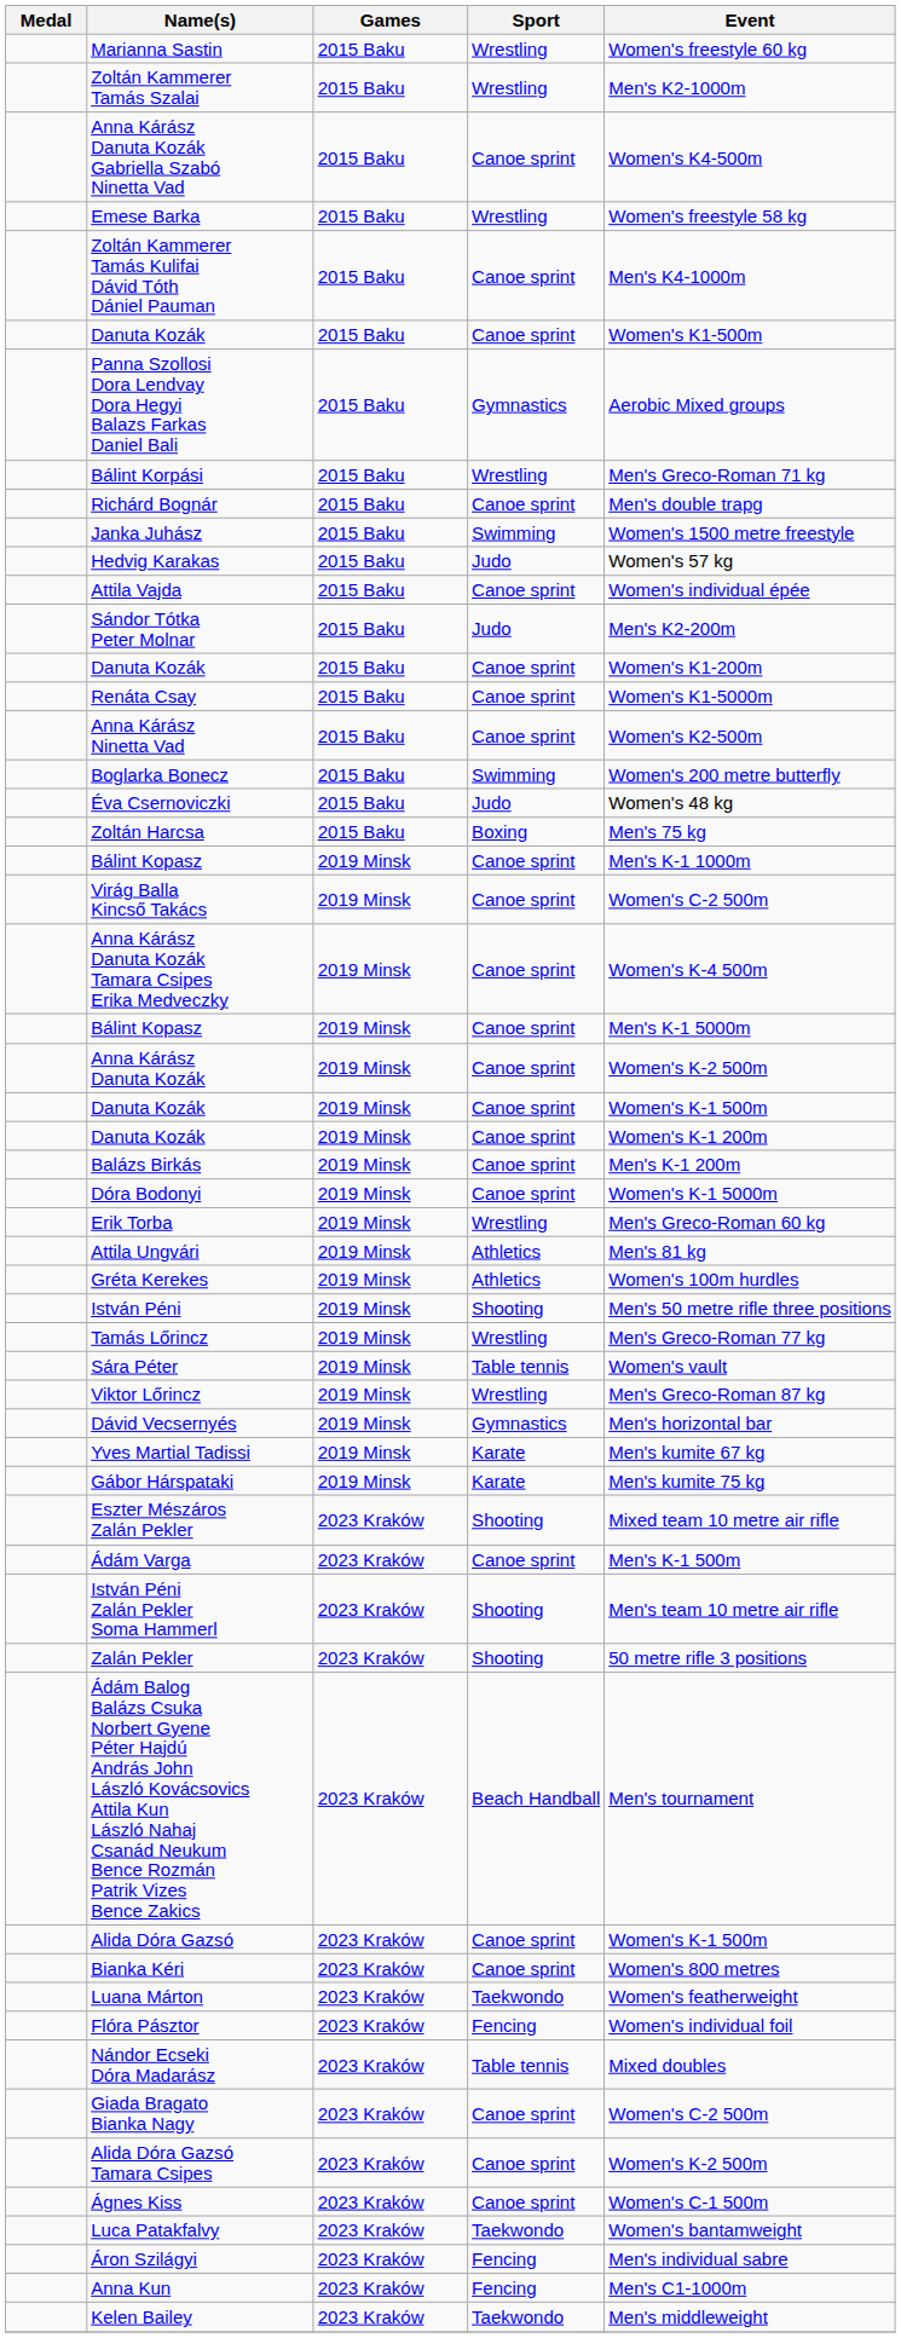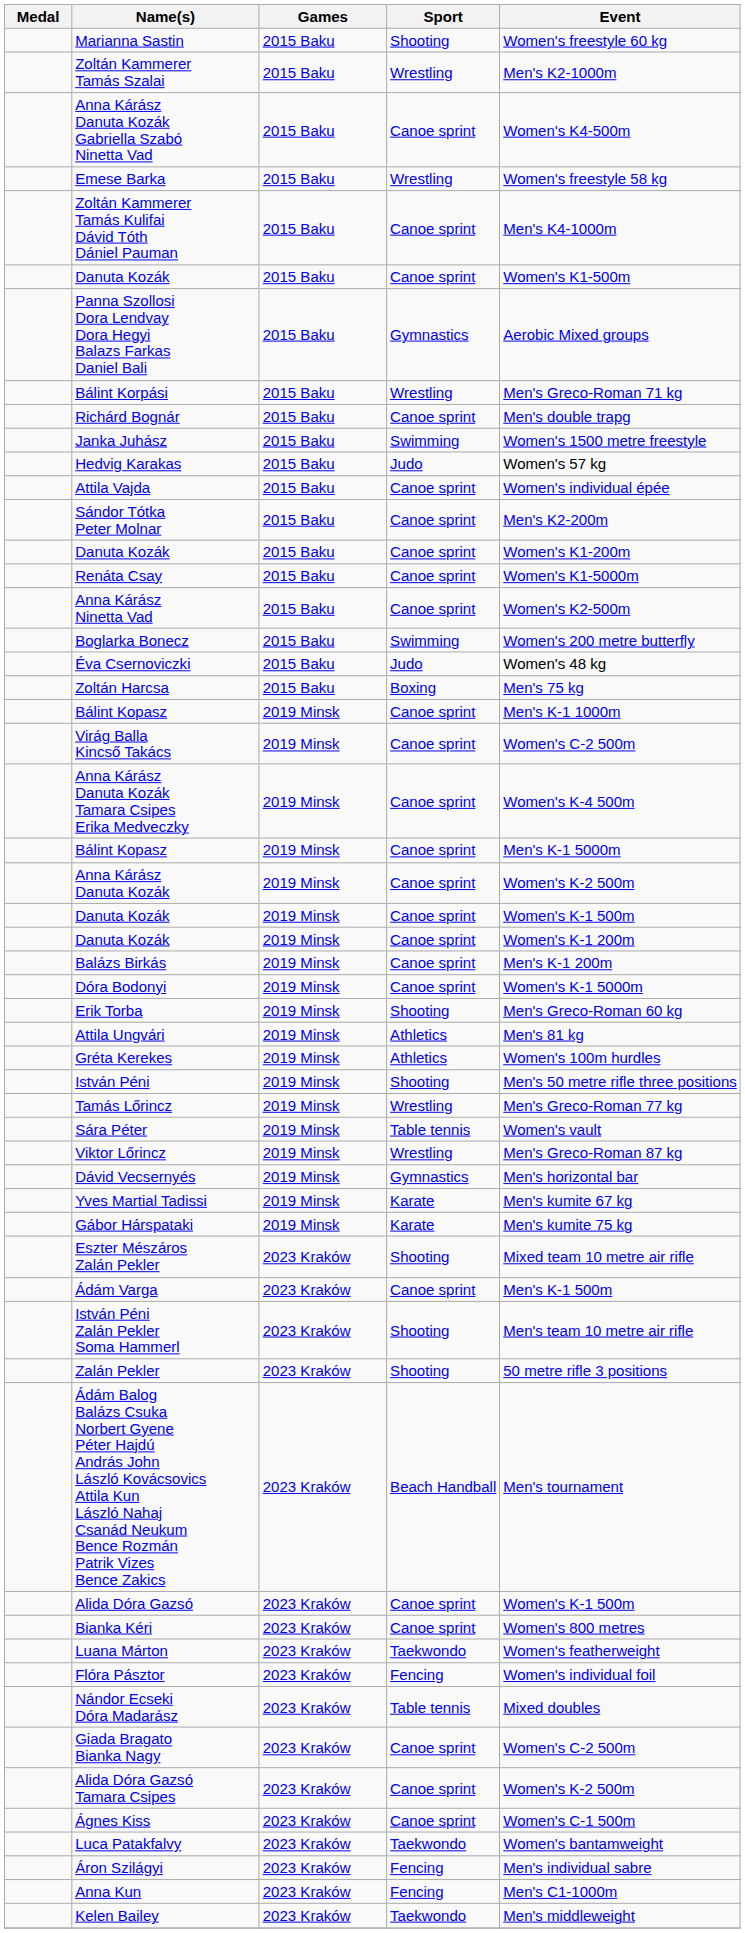 <table class="wikitable sortable" style="font-size: 95%;">
 <tr>
 <th style="width:4em">Medal</th>
 <th style="width:12em">Name(s)</th>
 <th style="width:8em">Games</th>
 <th>Sport</th>
 <th>Event</th>
 </tr>
 <tr>
 <td></td>
 <td><a href='#'>Marianna Sastin</a></td>
 <td> <a href='#'>2015 Baku</a></td>
-<td> <a href='#'>Wrestling</a></td>
+<td> <a href='#'>Shooting</a></td>
 <td><a href='#'>Women's freestyle 60 kg</a></td>
 </tr>
 <tr>
 <td></td>
 <td><a href='#'>Zoltán Kammerer</a><br><a href='#'>Tamás Szalai</a></td>
 <td> <a href='#'>2015 Baku</a></td>
 <td> <a href='#'>Wrestling</a></td>
 <td><a href='#'>Men's K2-1000m</a></td>
 </tr>
 <tr>
 <td></td>
 <td><a href='#'>Anna Kárász</a><br><a href='#'>Danuta Kozák</a><br><a href='#'>Gabriella Szabó</a><br><a href='#'>Ninetta Vad</a></td>
 <td> <a href='#'>2015 Baku</a></td>
 <td> <a href='#'>Canoe sprint</a></td>
 <td><a href='#'>Women's K4-500m</a></td>
 </tr>
 <tr>
 <td></td>
 <td><a href='#'>Emese Barka</a></td>
 <td> <a href='#'>2015 Baku</a></td>
 <td> <a href='#'>Wrestling</a></td>
 <td><a href='#'>Women's freestyle 58 kg</a></td>
 </tr>
 <tr>
 <td></td>
 <td><a href='#'>Zoltán Kammerer</a><br><a href='#'>Tamás Kulifai</a><br><a href='#'>Dávid Tóth</a><br><a href='#'>Dániel Pauman</a></td>
 <td> <a href='#'>2015 Baku</a></td>
 <td> <a href='#'>Canoe sprint</a></td>
 <td><a href='#'>Men's K4-1000m</a></td>
 </tr>
 <tr>
 <td></td>
 <td><a href='#'>Danuta Kozák</a></td>
 <td> <a href='#'>2015 Baku</a></td>
 <td> <a href='#'>Canoe sprint</a></td>
 <td><a href='#'>Women's K1-500m</a></td>
 </tr>
 <tr>
 <td></td>
 <td><a href='#'>Panna Szollosi</a><br><a href='#'>Dora Lendvay</a><br><a href='#'>Dora Hegyi</a><br><a href='#'>Balazs Farkas</a><br><a href='#'>Daniel Bali</a></td>
 <td> <a href='#'>2015 Baku</a></td>
 <td> <a href='#'>Gymnastics</a></td>
 <td><a href='#'>Aerobic Mixed groups</a></td>
 </tr>
 <tr>
 <td></td>
 <td><a href='#'>Bálint Korpási</a></td>
 <td> <a href='#'>2015 Baku</a></td>
 <td> <a href='#'>Wrestling</a></td>
 <td><a href='#'>Men's Greco-Roman 71 kg</a></td>
 </tr>
 <tr>
 <td></td>
 <td><a href='#'>Richárd Bognár</a></td>
 <td> <a href='#'>2015 Baku</a></td>
 <td> <a href='#'>Canoe sprint</a></td>
 <td><a href='#'>Men's double trapg</a></td>
 </tr>
 <tr>
 <td></td>
 <td><a href='#'>Janka Juhász</a></td>
 <td> <a href='#'>2015 Baku</a></td>
 <td> <a href='#'>Swimming</a></td>
 <td><a href='#'>Women's 1500 metre freestyle</a></td>
 </tr>
 <tr>
 <td></td>
 <td><a href='#'>Hedvig Karakas</a></td>
 <td> <a href='#'>2015 Baku</a></td>
 <td> <a href='#'>Judo</a></td>
 <td>Women's 57 kg</td>
 </tr>
 <tr>
 <td></td>
 <td><a href='#'>Attila Vajda</a></td>
 <td> <a href='#'>2015 Baku</a></td>
 <td> <a href='#'>Canoe sprint</a></td>
 <td><a href='#'>Women's individual épée</a></td>
 </tr>
 <tr>
 <td></td>
 <td><a href='#'>Sándor Tótka</a><br><a href='#'>Peter Molnar</a></td>
 <td> <a href='#'>2015 Baku</a></td>
-<td> <a href='#'>Judo</a></td>
+<td> <a href='#'>Canoe sprint</a></td>
 <td><a href='#'>Men's K2-200m</a></td>
 </tr>
 <tr>
 <td></td>
 <td><a href='#'>Danuta Kozák</a></td>
 <td> <a href='#'>2015 Baku</a></td>
 <td> <a href='#'>Canoe sprint</a></td>
 <td><a href='#'>Women's K1-200m</a></td>
 </tr>
 <tr>
 <td></td>
 <td><a href='#'>Renáta Csay</a></td>
 <td> <a href='#'>2015 Baku</a></td>
 <td> <a href='#'>Canoe sprint</a></td>
 <td><a href='#'>Women's K1-5000m</a></td>
 </tr>
 <tr>
 <td></td>
 <td><a href='#'>Anna Kárász</a><br><a href='#'>Ninetta Vad</a></td>
 <td> <a href='#'>2015 Baku</a></td>
 <td> <a href='#'>Canoe sprint</a></td>
 <td><a href='#'>Women's K2-500m</a></td>
 </tr>
 <tr>
 <td></td>
 <td><a href='#'>Boglarka Bonecz</a></td>
 <td> <a href='#'>2015 Baku</a></td>
 <td> <a href='#'>Swimming</a></td>
 <td><a href='#'>Women's 200 metre butterfly</a></td>
 </tr>
 <tr>
 <td></td>
 <td><a href='#'>Éva Csernoviczki</a></td>
 <td> <a href='#'>2015 Baku</a></td>
 <td> <a href='#'>Judo</a></td>
 <td>Women's 48 kg</td>
 </tr>
 <tr>
 <td></td>
 <td><a href='#'>Zoltán Harcsa</a></td>
 <td> <a href='#'>2015 Baku</a></td>
 <td> <a href='#'>Boxing</a></td>
 <td><a href='#'>Men's 75 kg</a></td>
 </tr>
 <tr>
 <td></td>
 <td><a href='#'>Bálint Kopasz</a></td>
 <td> <a href='#'>2019 Minsk</a></td>
 <td> <a href='#'>Canoe sprint</a></td>
 <td><a href='#'>Men's K-1 1000m</a></td>
 </tr>
 <tr>
 <td></td>
 <td><a href='#'>Virág Balla</a><br><a href='#'>Kincső Takács</a></td>
 <td> <a href='#'>2019 Minsk</a></td>
 <td> <a href='#'>Canoe sprint</a></td>
 <td><a href='#'>Women's C-2 500m</a></td>
 </tr>
 <tr>
 <td></td>
 <td><a href='#'>Anna Kárász</a><br><a href='#'>Danuta Kozák</a><br><a href='#'>Tamara Csipes</a><br><a href='#'>Erika Medveczky</a></td>
 <td> <a href='#'>2019 Minsk</a></td>
 <td> <a href='#'>Canoe sprint</a></td>
 <td><a href='#'>Women's K-4 500m</a></td>
 </tr>
 <tr>
 <td></td>
 <td><a href='#'>Bálint Kopasz</a></td>
 <td> <a href='#'>2019 Minsk</a></td>
 <td> <a href='#'>Canoe sprint</a></td>
 <td><a href='#'>Men's K-1 5000m</a></td>
 </tr>
 <tr>
 <td></td>
 <td><a href='#'>Anna Kárász</a><br><a href='#'>Danuta Kozák</a></td>
 <td> <a href='#'>2019 Minsk</a></td>
 <td> <a href='#'>Canoe sprint</a></td>
 <td><a href='#'>Women's K-2 500m</a></td>
 </tr>
 <tr>
 <td></td>
 <td><a href='#'>Danuta Kozák</a></td>
 <td> <a href='#'>2019 Minsk</a></td>
 <td> <a href='#'>Canoe sprint</a></td>
 <td><a href='#'>Women's K-1 500m</a></td>
 </tr>
 <tr>
 <td></td>
 <td><a href='#'>Danuta Kozák</a></td>
 <td> <a href='#'>2019 Minsk</a></td>
 <td> <a href='#'>Canoe sprint</a></td>
 <td><a href='#'>Women's K-1 200m</a></td>
 </tr>
 <tr>
 <td></td>
 <td><a href='#'>Balázs Birkás</a></td>
 <td> <a href='#'>2019 Minsk</a></td>
 <td> <a href='#'>Canoe sprint</a></td>
 <td><a href='#'>Men's K-1 200m</a></td>
 </tr>
 <tr>
 <td></td>
 <td><a href='#'>Dóra Bodonyi</a></td>
 <td> <a href='#'>2019 Minsk</a></td>
 <td> <a href='#'>Canoe sprint</a></td>
 <td><a href='#'>Women's K-1 5000m</a></td>
 </tr>
 <tr>
 <td></td>
 <td><a href='#'>Erik Torba</a></td>
 <td> <a href='#'>2019 Minsk</a></td>
-<td> <a href='#'>Wrestling</a></td>
+<td> <a href='#'>Shooting</a></td>
 <td><a href='#'>Men's Greco-Roman 60 kg</a></td>
 </tr>
 <tr>
 <td></td>
 <td><a href='#'>Attila Ungvári</a></td>
 <td> <a href='#'>2019 Minsk</a></td>
 <td> <a href='#'>Athletics</a></td>
 <td><a href='#'>Men's 81 kg</a></td>
 </tr>
 <tr>
 <td></td>
 <td><a href='#'>Gréta Kerekes</a></td>
 <td> <a href='#'>2019 Minsk</a></td>
 <td> <a href='#'>Athletics</a></td>
 <td><a href='#'>Women's 100m hurdles</a></td>
 </tr>
 <tr>
 <td></td>
 <td><a href='#'>István Péni</a></td>
 <td> <a href='#'>2019 Minsk</a></td>
 <td> <a href='#'>Shooting</a></td>
 <td><a href='#'>Men's 50 metre rifle three positions</a></td>
 </tr>
 <tr>
 <td></td>
 <td><a href='#'>Tamás Lőrincz</a></td>
 <td> <a href='#'>2019 Minsk</a></td>
 <td> <a href='#'>Wrestling</a></td>
 <td><a href='#'>Men's Greco-Roman 77 kg</a></td>
 </tr>
 <tr>
 <td></td>
 <td><a href='#'>Sára Péter</a></td>
 <td> <a href='#'>2019 Minsk</a></td>
 <td> <a href='#'>Table tennis</a></td>
 <td><a href='#'>Women's vault</a></td>
 </tr>
 <tr>
 <td></td>
 <td><a href='#'>Viktor Lőrincz</a></td>
 <td> <a href='#'>2019 Minsk</a></td>
 <td> <a href='#'>Wrestling</a></td>
 <td><a href='#'>Men's Greco-Roman 87 kg</a></td>
 </tr>
 <tr>
 <td></td>
 <td><a href='#'>Dávid Vecsernyés</a></td>
 <td> <a href='#'>2019 Minsk</a></td>
 <td> <a href='#'>Gymnastics</a></td>
 <td><a href='#'>Men's horizontal bar</a></td>
 </tr>
 <tr>
 <td></td>
 <td><a href='#'>Yves Martial Tadissi</a></td>
 <td> <a href='#'>2019 Minsk</a></td>
 <td> <a href='#'>Karate</a></td>
 <td><a href='#'>Men's kumite 67 kg</a></td>
 </tr>
 <tr>
 <td></td>
 <td><a href='#'>Gábor Hárspataki</a></td>
 <td> <a href='#'>2019 Minsk</a></td>
 <td> <a href='#'>Karate</a></td>
 <td><a href='#'>Men's kumite 75 kg</a></td>
 </tr>
 <tr>
 <td></td>
 <td><a href='#'>Eszter Mészáros</a><br><a href='#'>Zalán Pekler</a></td>
 <td> <a href='#'>2023 Kraków</a></td>
 <td> <a href='#'>Shooting</a></td>
 <td><a href='#'>Mixed team 10 metre air rifle</a></td>
 </tr>
 <tr>
 <td></td>
 <td><a href='#'>Ádám Varga</a></td>
 <td> <a href='#'>2023 Kraków</a></td>
 <td> <a href='#'>Canoe sprint</a></td>
 <td><a href='#'>Men's K-1 500m</a></td>
 </tr>
 <tr>
 <td></td>
 <td><a href='#'>István Péni</a><br><a href='#'>Zalán Pekler</a><br><a href='#'>Soma Hammerl</a></td>
 <td> <a href='#'>2023 Kraków</a></td>
 <td> <a href='#'>Shooting</a></td>
 <td><a href='#'>Men's team 10 metre air rifle</a></td>
 </tr>
 <tr>
 <td></td>
 <td><a href='#'>Zalán Pekler</a></td>
 <td> <a href='#'>2023 Kraków</a></td>
 <td> <a href='#'>Shooting</a></td>
 <td><a href='#'>50 metre rifle 3 positions</a></td>
 </tr>
 <tr>
 <td></td>
 <td><a href='#'>Ádám Balog</a><br><a href='#'>Balázs Csuka</a><br><a href='#'>Norbert Gyene</a><br><a href='#'>Péter Hajdú</a><br><a href='#'>András John</a><br><a href='#'>László Kovácsovics</a><br><a href='#'>Attila Kun</a><br><a href='#'>László Nahaj</a><br><a href='#'>Csanád Neukum</a><br><a href='#'>Bence Rozmán</a><br><a href='#'>Patrik Vizes</a><br><a href='#'>Bence Zakics</a></td>
 <td> <a href='#'>2023 Kraków</a></td>
 <td> <a href='#'>Beach Handball</a></td>
 <td><a href='#'>Men's tournament</a></td>
 </tr>
 <tr>
 <td></td>
 <td><a href='#'>Alida Dóra Gazsó</a></td>
 <td> <a href='#'>2023 Kraków</a></td>
 <td> <a href='#'>Canoe sprint</a></td>
 <td><a href='#'>Women's K-1 500m</a></td>
 </tr>
 <tr>
 <td></td>
 <td><a href='#'>Bianka Kéri</a></td>
 <td> <a href='#'>2023 Kraków</a></td>
 <td> <a href='#'>Canoe sprint</a></td>
 <td><a href='#'>Women's 800 metres</a></td>
 </tr>
 <tr>
 <td></td>
 <td><a href='#'>Luana Márton</a></td>
 <td> <a href='#'>2023 Kraków</a></td>
 <td> <a href='#'>Taekwondo</a></td>
 <td><a href='#'>Women's featherweight</a></td>
 </tr>
 <tr>
 <td></td>
 <td><a href='#'>Flóra Pásztor</a></td>
 <td> <a href='#'>2023 Kraków</a></td>
 <td> <a href='#'>Fencing</a></td>
 <td><a href='#'>Women's individual foil</a></td>
 </tr>
 <tr>
 <td></td>
 <td><a href='#'>Nándor Ecseki</a><br><a href='#'>Dóra Madarász</a></td>
 <td> <a href='#'>2023 Kraków</a></td>
 <td> <a href='#'>Table tennis</a></td>
 <td><a href='#'>Mixed doubles</a></td>
 </tr>
 <tr>
 <td></td>
 <td><a href='#'>Giada Bragato</a><br><a href='#'>Bianka Nagy</a></td>
 <td> <a href='#'>2023 Kraków</a></td>
 <td> <a href='#'>Canoe sprint</a></td>
 <td><a href='#'>Women's C-2 500m</a></td>
 </tr>
 <tr>
 <td></td>
 <td><a href='#'>Alida Dóra Gazsó</a><br><a href='#'>Tamara Csipes</a></td>
 <td> <a href='#'>2023 Kraków</a></td>
 <td> <a href='#'>Canoe sprint</a></td>
 <td><a href='#'>Women's K-2 500m</a></td>
 </tr>
 <tr>
 <td></td>
 <td><a href='#'>Ágnes Kiss</a></td>
 <td> <a href='#'>2023 Kraków</a></td>
 <td> <a href='#'>Canoe sprint</a></td>
 <td><a href='#'>Women's C-1 500m</a></td>
 </tr>
 <tr>
 <td></td>
 <td><a href='#'>Luca Patakfalvy</a></td>
 <td> <a href='#'>2023 Kraków</a></td>
 <td> <a href='#'>Taekwondo</a></td>
 <td><a href='#'>Women's bantamweight</a></td>
 </tr>
 <tr>
 <td></td>
 <td><a href='#'>Áron Szilágyi</a></td>
 <td> <a href='#'>2023 Kraków</a></td>
 <td> <a href='#'>Fencing</a></td>
 <td><a href='#'>Men's individual sabre</a></td>
 </tr>
 <tr>
 <td></td>
 <td><a href='#'>Anna Kun</a></td>
 <td> <a href='#'>2023 Kraków</a></td>
 <td> <a href='#'>Fencing</a></td>
 <td><a href='#'>Men's C1-1000m</a></td>
 </tr>
 <tr>
 <td></td>
 <td><a href='#'>Kelen Bailey</a></td>
 <td> <a href='#'>2023 Kraków</a></td>
 <td> <a href='#'>Taekwondo</a></td>
 <td><a href='#'>Men's middleweight</a></td>
 </tr>
 <tr>
 </tr>
 </table>
